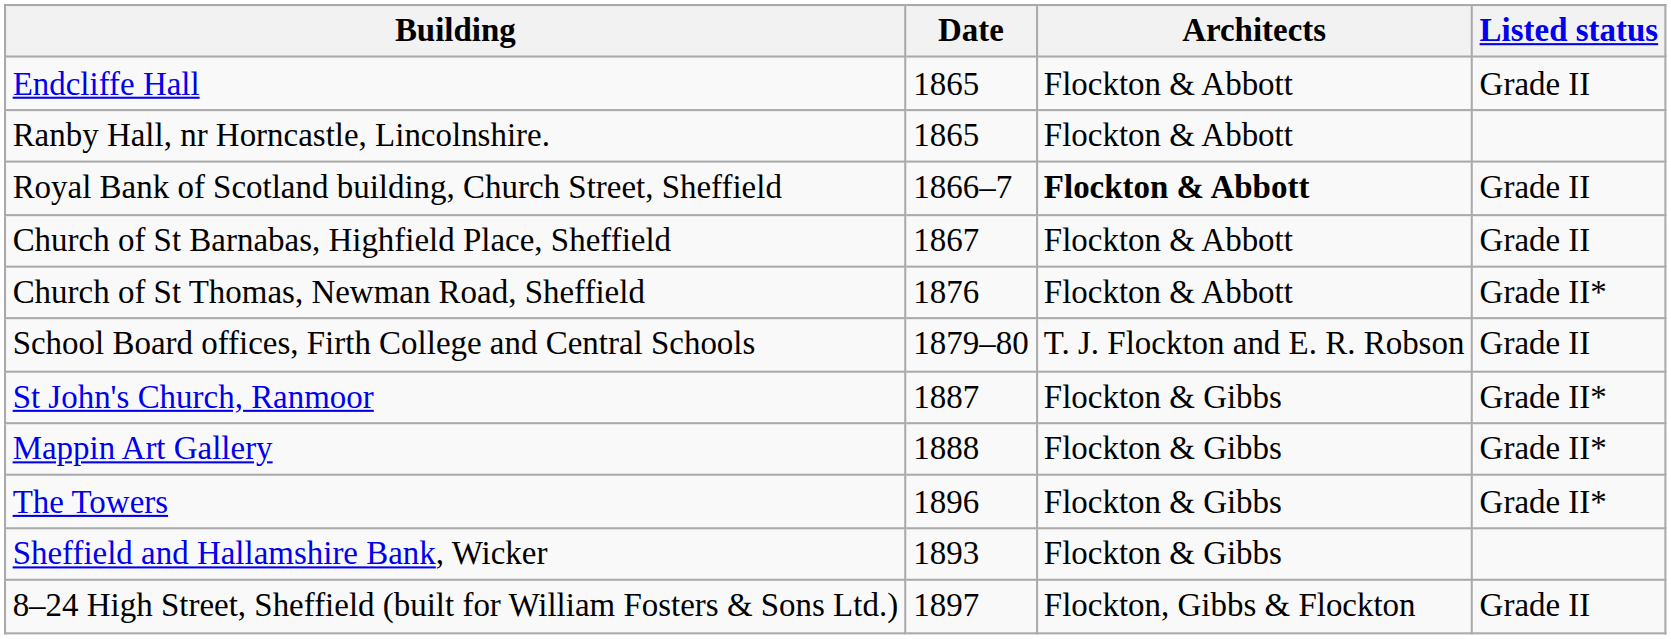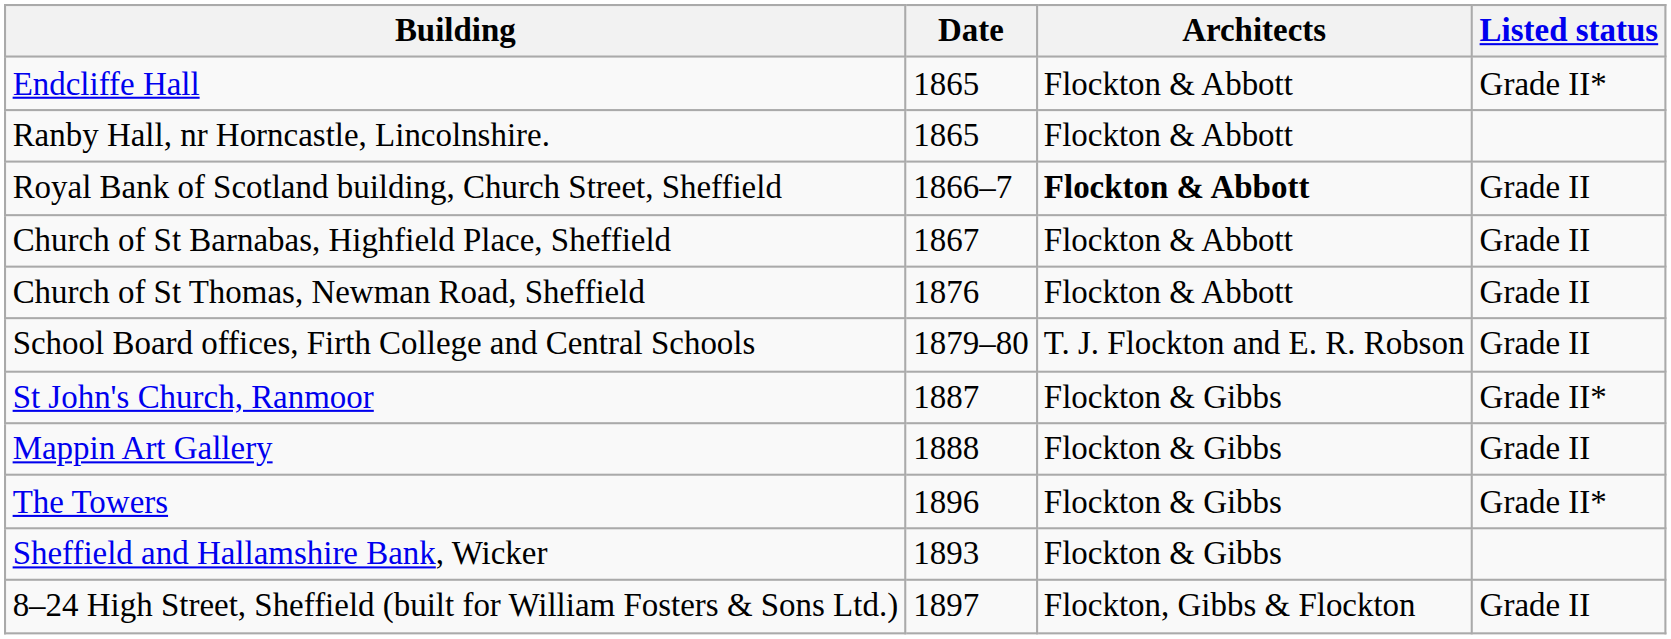 <table class="wikitable">
 <tr>
 <th>Building</th>
 <th>Date</th>
 <th>Architects</th>
 <th><a href='#'>Listed status</a></th>
 </tr>
 <tr>
 <td><a href='#'>Endcliffe Hall</a></td>
 <td>1865</td>
 <td>Flockton & Abbott</td>
-<td>Grade II</td>
+<td>Grade II*</td>
 </tr>
 <tr>
 <td>Ranby Hall, nr Horncastle, Lincolnshire.</td>
 <td>1865</td>
 <td>Flockton & Abbott </td>
 <td></td>
 </tr>
 <tr>
 <td>Royal Bank of Scotland building, Church Street, Sheffield</td>
 <td>1866–7</td>
 <td><strong>Flockton & Abbott</strong></td>
 <td>Grade II</td>
 </tr>
 <tr>
 <td>Church of St Barnabas, Highfield Place, Sheffield</td>
 <td>1867</td>
 <td>Flockton & Abbott</td>
 <td>Grade II</td>
 </tr>
 <tr>
 <td>Church of St Thomas, Newman Road, Sheffield</td>
 <td>1876</td>
 <td>Flockton & Abbott</td>
-<td>Grade II*</td>
+<td>Grade II</td>
 </tr>
 <tr>
 <td>School Board offices, Firth College and Central Schools</td>
 <td>1879–80</td>
 <td>T. J. Flockton and E. R. Robson</td>
 <td>Grade II</td>
 </tr>
 <tr>
 <td><a href='#'>St John's Church, Ranmoor</a></td>
 <td>1887</td>
 <td>Flockton & Gibbs</td>
 <td>Grade II*</td>
 </tr>
 <tr>
 <td><a href='#'>Mappin Art Gallery</a></td>
 <td>1888</td>
 <td>Flockton & Gibbs</td>
-<td>Grade II*</td>
+<td>Grade II</td>
 </tr>
 <tr>
 <td><a href='#'>The Towers</a></td>
 <td>1896</td>
 <td>Flockton & Gibbs</td>
 <td>Grade II*</td>
 </tr>
 <tr>
 <td><a href='#'>Sheffield and Hallamshire Bank</a>, Wicker</td>
 <td>1893</td>
 <td>Flockton & Gibbs</td>
 <td></td>
 </tr>
 <tr>
 <td>8–24 High Street, Sheffield (built for William Fosters & Sons Ltd.)</td>
 <td>1897</td>
 <td>Flockton, Gibbs & Flockton</td>
 <td>Grade II</td>
 </tr>
 </table>
